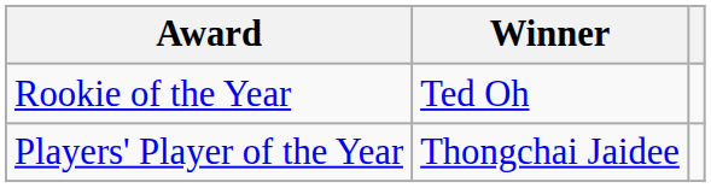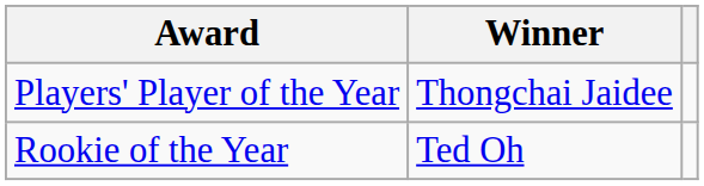 <table class="wikitable">
 <tr>
 <th>Award</th>
 <th>Winner</th>
 <th></th>
 </tr>
 <tr>
+<td><a href='#'>Players' Player of the Year</a></td>
+<td> <a href='#'>Thongchai Jaidee</a></td>
+<td></td>
+</tr>
+<tr>
 <td><a href='#'>Rookie of the Year</a></td>
 <td> <a href='#'>Ted Oh</a></td>
 <td></td>
 </tr>
-<tr>
-<td><a href='#'>Players' Player of the Year</a></td>
-<td> <a href='#'>Thongchai Jaidee</a></td>
-<td></td>
-</tr>
 </table>
